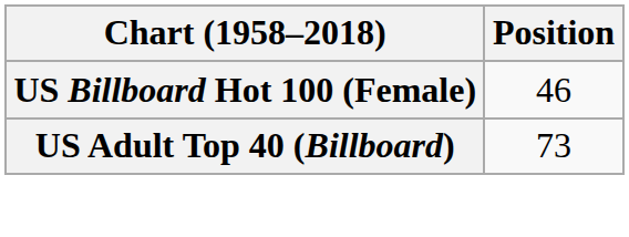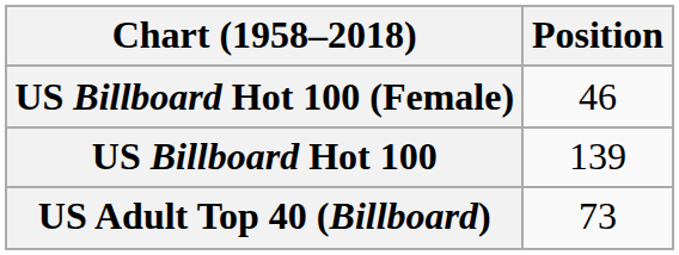 <table class="wikitable sortable plainrowheaders" style="text-align:center;">
 <tr>
 <th scope="col">Chart (1958–2018)</th>
 <th scope="col">Position</th>
 </tr>
 <tr>
 <th scope="row">US <em>Billboard</em> Hot 100 (Female)</th>
 <td>46</td>
 </tr>
 <tr>
+<th scope="row">US <em>Billboard</em> Hot 100</th>
+<td>139</td>
+</tr>
+<tr>
 <th scope="row">US Adult Top 40 (<em>Billboard</em>)</th>
 <td>73</td>
 </tr>
 </table>
